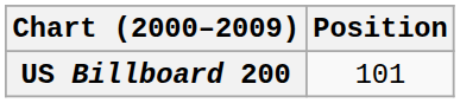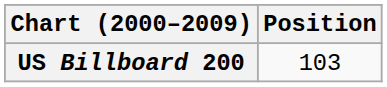 <table class="wikitable plainrowheaders" style="text-align:center">
 <tr>
 <th scope="col">Chart (2000–2009)</th>
 <th scope="col">Position</th>
 </tr>
 <tr>
 <th scope="row">US <em>Billboard</em> 200</th>
-<td>101</td>
+<td>103</td>
 </tr>
 </table>
